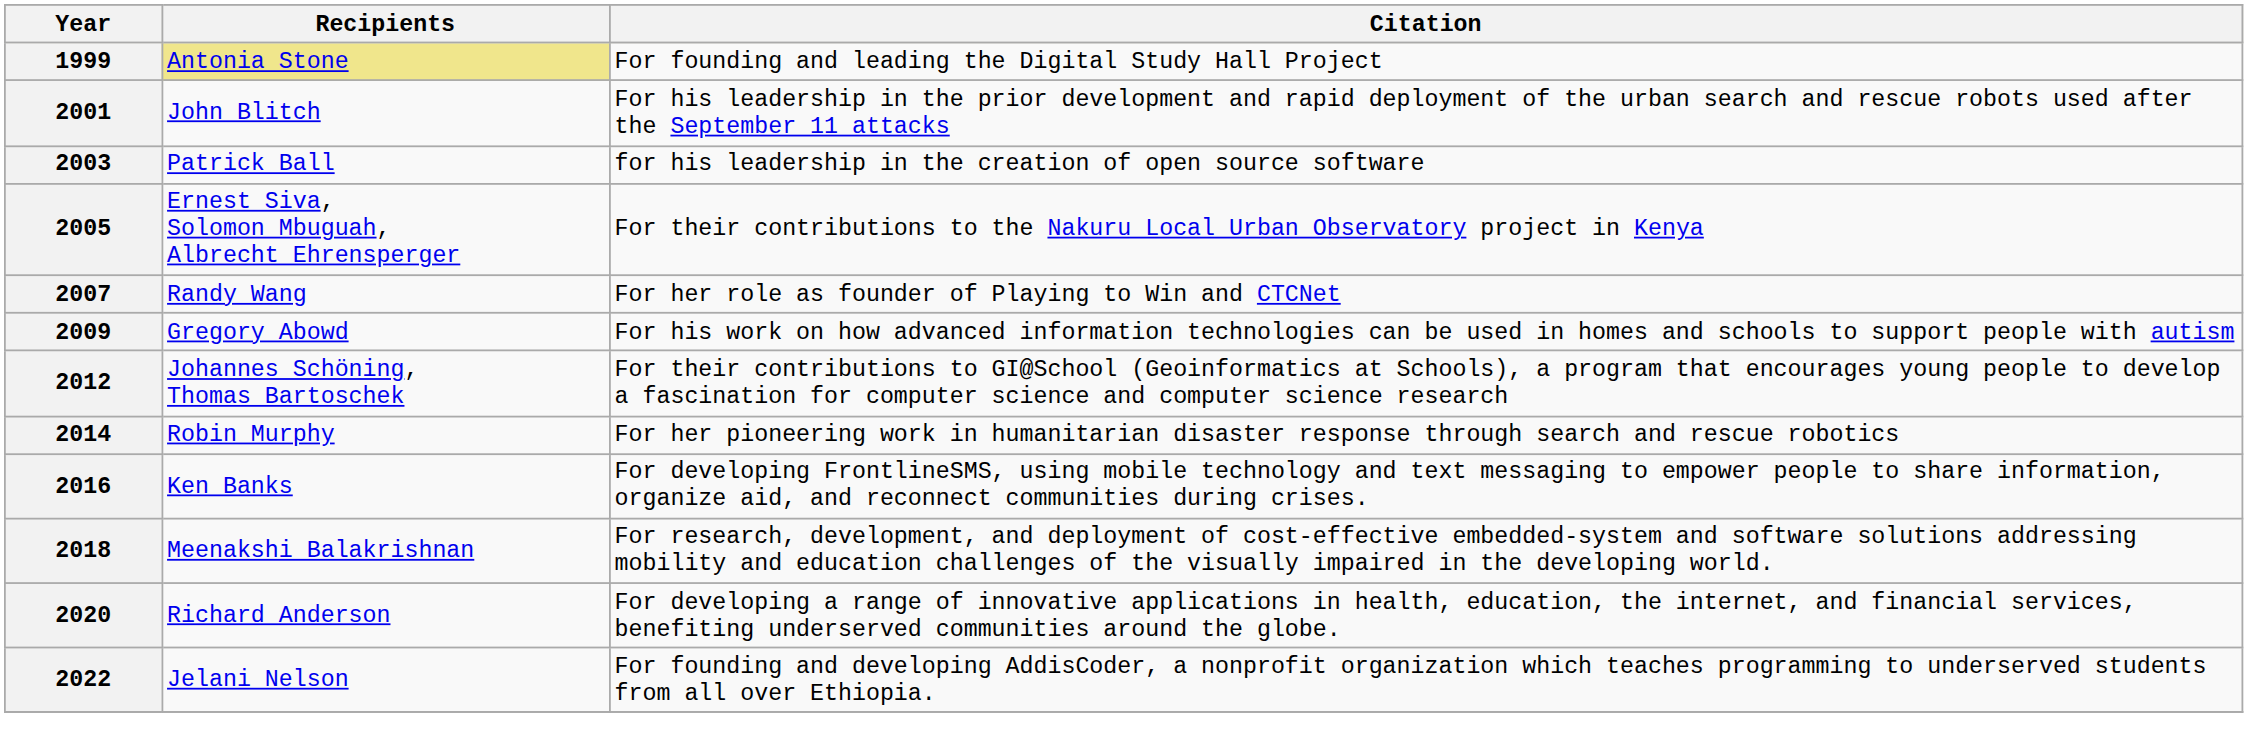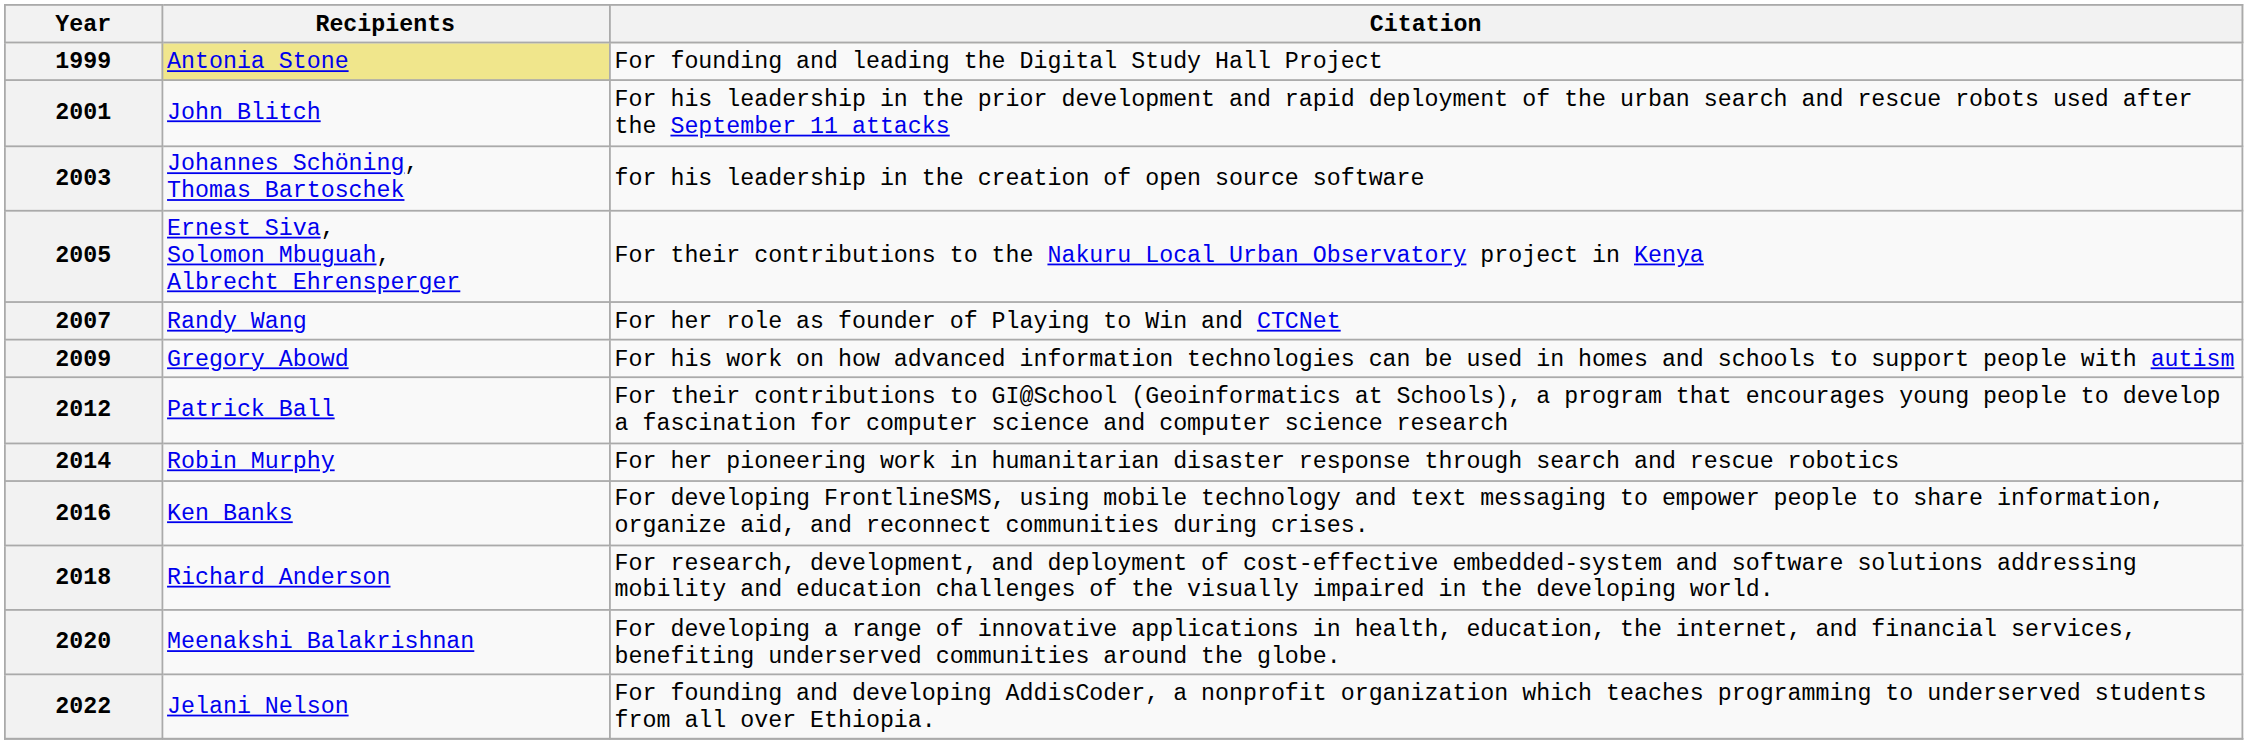 <table class="wikitable">
 <tr bgcolor="#ccccc">
 <th style="width:7%">Year</th>
 <th style="width:20%">Recipients</th>
 <th>Citation</th>
 </tr>
 <tr>
 <th>1999</th>
 <td style="background: khaki;"> <a href='#'>Antonia Stone</a></td>
 <td>For founding and leading the Digital Study Hall Project</td>
 </tr>
 <tr>
 <th>2001</th>
 <td> <a href='#'>John Blitch</a></td>
 <td>For his leadership in the prior development and rapid deployment of the urban search and rescue robots used after the <a href='#'>September 11 attacks</a></td>
 </tr>
 <tr>
 <th>2003</th>
-<td> <a href='#'>Patrick Ball</a></td>
+<td> <a href='#'>Johannes Schöning</a>,<br> <a href='#'>Thomas Bartoschek</a></td>
 <td>for his leadership in the creation of open source software</td>
 </tr>
 <tr>
 <th>2005</th>
 <td> <a href='#'>Ernest Siva</a>,<br> <a href='#'>Solomon Mbuguah</a>,<br> <a href='#'>Albrecht Ehrensperger</a></td>
 <td>For their contributions to the <a href='#'>Nakuru Local Urban Observatory</a> project in <a href='#'>Kenya</a></td>
 </tr>
 <tr>
 <th>2007</th>
 <td> <a href='#'>Randy Wang</a></td>
 <td>For her role as founder of Playing to Win and <a href='#'>CTCNet</a></td>
 </tr>
 <tr>
 <th>2009</th>
 <td> <a href='#'>Gregory Abowd</a></td>
 <td>For his work on how advanced information technologies can be used in homes and schools to support people with <a href='#'>autism</a></td>
 </tr>
 <tr>
 <th>2012</th>
-<td> <a href='#'>Johannes Schöning</a>,<br> <a href='#'>Thomas Bartoschek</a></td>
+<td> <a href='#'>Patrick Ball</a></td>
 <td>For their contributions to GI@School (Geoinformatics at Schools), a program that encourages young people to develop a fascination for computer science and computer science research</td>
 </tr>
 <tr>
 <th>2014</th>
 <td> <a href='#'>Robin Murphy</a></td>
 <td>For her pioneering work in humanitarian disaster response through search and rescue robotics</td>
 </tr>
 <tr>
 <th>2016</th>
 <td> <a href='#'>Ken Banks</a></td>
 <td>For developing FrontlineSMS, using mobile technology and text messaging to empower people to share information, organize aid, and reconnect communities during crises.</td>
 </tr>
 <tr>
 <th>2018</th>
-<td> <a href='#'>Meenakshi Balakrishnan</a></td>
+<td> <a href='#'>Richard Anderson</a></td>
 <td>For research, development, and deployment of cost-effective embedded-system and software solutions addressing mobility and education challenges of the visually impaired in the developing world.</td>
 </tr>
 <tr>
 <th>2020</th>
-<td> <a href='#'>Richard Anderson</a></td>
+<td> <a href='#'>Meenakshi Balakrishnan</a></td>
 <td>For developing a range of innovative applications in health, education, the internet, and financial services, benefiting underserved communities around the globe.</td>
 </tr>
 <tr>
 <th>2022</th>
 <td> <a href='#'>Jelani Nelson</a></td>
 <td>For founding and developing AddisCoder, a nonprofit organization which teaches programming to underserved students from all over Ethiopia.</td>
 </tr>
 <tr>
 </tr>
 </table>
